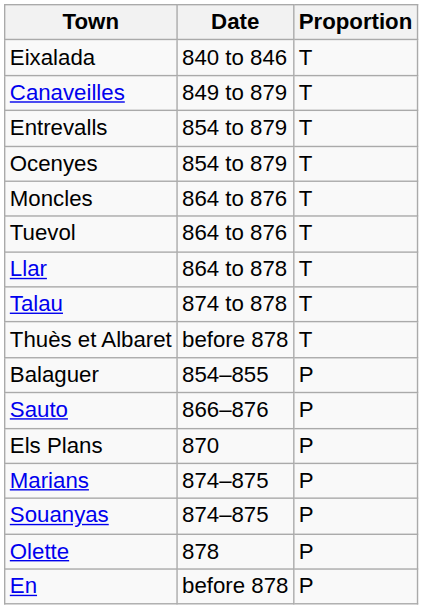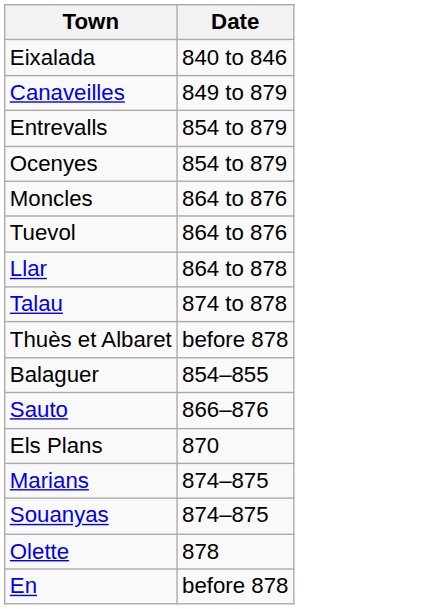 <table class="wikitable">
 <tr>
 <th>Town</th>
 <th>Date</th>
-<th>Proportion</th>
 </tr>
 <tr>
 <td>Eixalada</td>
 <td>840 to 846</td>
-<td><abbr>T</abbr></td>
 </tr>
 <tr>
 <td><a href='#'>Canaveilles</a></td>
 <td>849 to 879</td>
-<td>T</td>
 </tr>
 <tr>
 <td>Entrevalls</td>
 <td>854 to 879</td>
-<td>T</td>
 </tr>
 <tr>
 <td>Ocenyes</td>
 <td>854 to 879</td>
-<td>T</td>
 </tr>
 <tr>
 <td>Moncles</td>
 <td>864 to 876</td>
-<td>T</td>
 </tr>
 <tr>
 <td>Tuevol</td>
 <td>864 to 876</td>
-<td>T</td>
 </tr>
 <tr>
 <td><a href='#'>Llar</a></td>
 <td>864 to 878</td>
-<td>T</td>
 </tr>
 <tr>
 <td><a href='#'>Talau</a></td>
 <td>874 to 878</td>
-<td>T</td>
 </tr>
 <tr>
 <td>Thuès et Albaret</td>
 <td>before 878</td>
-<td>T</td>
 </tr>
 <tr>
 <td>Balaguer</td>
 <td>854–855</td>
-<td><abbr>P</abbr></td>
 </tr>
 <tr>
 <td><a href='#'>Sauto</a></td>
 <td>866–876</td>
-<td>P</td>
 </tr>
 <tr>
 <td>Els Plans</td>
 <td>870</td>
-<td>P</td>
 </tr>
 <tr>
 <td><a href='#'>Marians</a></td>
 <td>874–875</td>
-<td>P</td>
 </tr>
 <tr>
 <td><a href='#'>Souanyas</a></td>
 <td>874–875</td>
-<td>P</td>
 </tr>
 <tr>
 <td><a href='#'>Olette</a></td>
 <td>878</td>
-<td>P</td>
 </tr>
 <tr>
 <td><a href='#'>En</a></td>
 <td>before 878</td>
-<td>P</td>
 </tr>
 </table>
